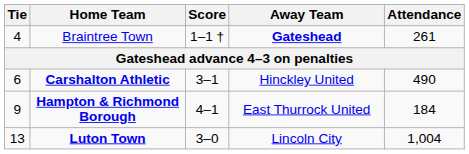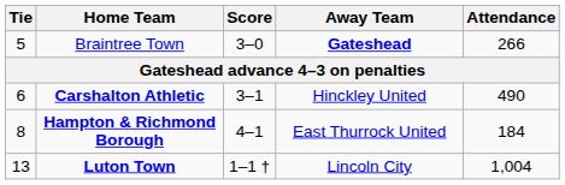 <table class="wikitable" style="text-align:center;">
 <tr>
 <th width=20>Tie</th>
 <th width=175>Home Team</th>
 <th width=20>Score</th>
 <th width=175>Away Team</th>
 <th width=20>Attendance</th>
 </tr>
 <tr>
-<td>4</td>
+<td>5</td>
 <td><a href='#'>Braintree Town</a></td>
-<td>1–1 †</td>
+<td>3–0</td>
 <td><strong><a href='#'>Gateshead</a></strong></td>
-<td>261</td>
+<td>266</td>
 </tr>
 <tr>
 <th colspan="5">Gateshead advance 4–3 on penalties</th>
 </tr>
 <tr>
 <td>6</td>
 <td><strong><a href='#'>Carshalton Athletic</a></strong></td>
 <td>3–1</td>
 <td><a href='#'>Hinckley United</a></td>
 <td>490</td>
 </tr>
 <tr>
-<td>9</td>
+<td>8</td>
 <td><strong><a href='#'>Hampton & Richmond Borough</a></strong></td>
 <td>4–1</td>
 <td><a href='#'>East Thurrock United</a></td>
 <td>184</td>
 </tr>
 <tr>
 <td>13</td>
 <td><strong><a href='#'>Luton Town</a></strong></td>
-<td>3–0</td>
+<td>1–1 †</td>
 <td><a href='#'>Lincoln City</a></td>
 <td>1,004</td>
 </tr>
 </table>
